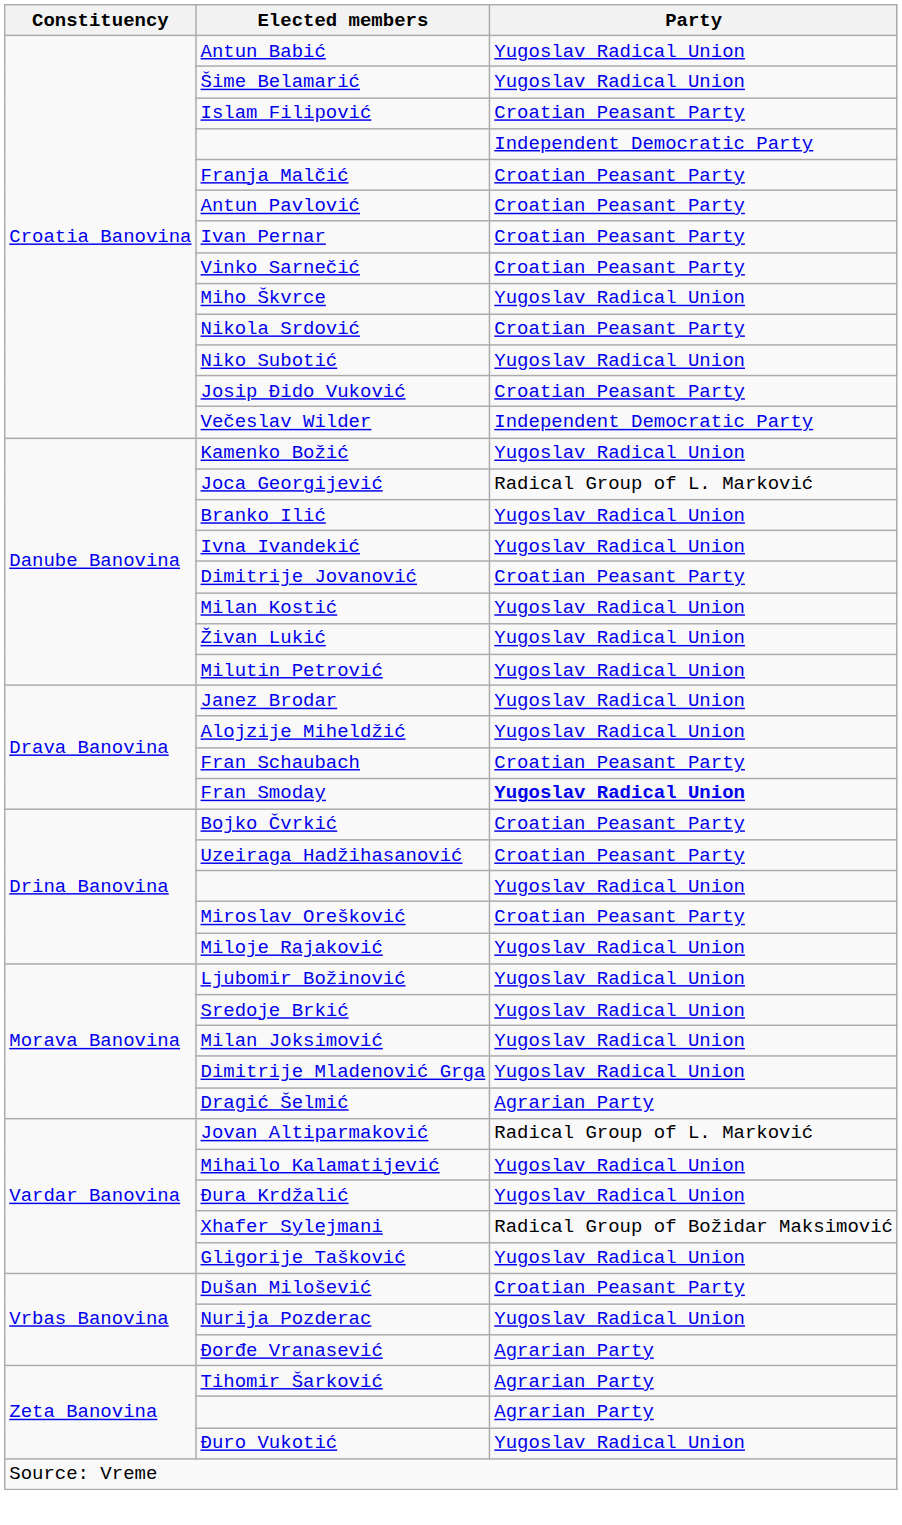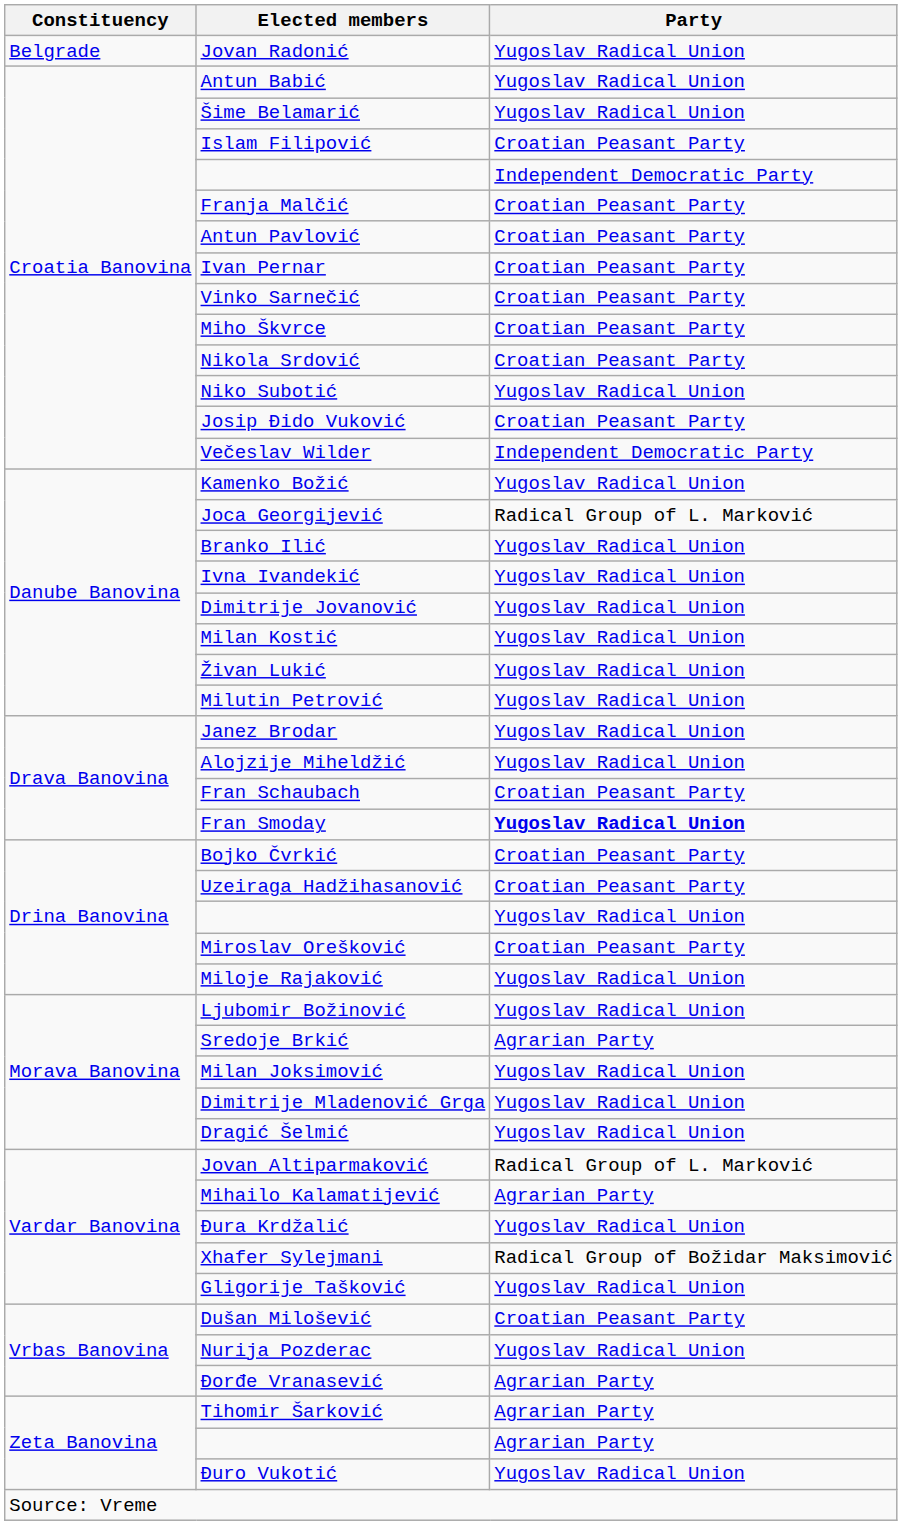 <table class=wikitable>
 <tr>
 <th>Constituency</th>
 <th>Elected members</th>
 <th>Party</th>
+</tr>
+<tr>
+<td><a href='#'>Belgrade</a></td>
+<td><a href='#'>Jovan Radonić</a></td>
+<td><a href='#'>Yugoslav Radical Union</a></td>
 </tr>
 <tr>
 <td rowspan=13><a href='#'>Croatia Banovina</a></td>
 <td><a href='#'>Antun Babić</a></td>
 <td><a href='#'>Yugoslav Radical Union</a></td>
 </tr>
 <tr>
 <td><a href='#'>Šime Belamarić</a></td>
 <td><a href='#'>Yugoslav Radical Union</a></td>
 </tr>
 <tr>
 <td><a href='#'>Islam Filipović</a></td>
 <td><a href='#'>Croatian Peasant Party</a></td>
 </tr>
 <tr>
 <td></td>
 <td><a href='#'>Independent Democratic Party</a></td>
 </tr>
 <tr>
 <td><a href='#'>Franja Malčić</a></td>
 <td><a href='#'>Croatian Peasant Party</a></td>
 </tr>
 <tr>
 <td><a href='#'>Antun Pavlović</a></td>
 <td><a href='#'>Croatian Peasant Party</a></td>
 </tr>
 <tr>
 <td><a href='#'>Ivan Pernar</a></td>
 <td><a href='#'>Croatian Peasant Party</a></td>
 </tr>
 <tr>
 <td><a href='#'>Vinko Sarnečić</a></td>
 <td><a href='#'>Croatian Peasant Party</a></td>
 </tr>
 <tr>
 <td><a href='#'>Miho Škvrce</a></td>
-<td><a href='#'>Yugoslav Radical Union</a></td>
+<td><a href='#'>Croatian Peasant Party</a></td>
 </tr>
 <tr>
 <td><a href='#'>Nikola Srdović</a></td>
 <td><a href='#'>Croatian Peasant Party</a></td>
 </tr>
 <tr>
 <td><a href='#'>Niko Subotić</a></td>
 <td><a href='#'>Yugoslav Radical Union</a></td>
 </tr>
 <tr>
 <td><a href='#'>Josip Đido Vuković</a></td>
 <td><a href='#'>Croatian Peasant Party</a></td>
 </tr>
 <tr>
 <td><a href='#'>Večeslav Wilder</a></td>
 <td><a href='#'>Independent Democratic Party</a></td>
 </tr>
 <tr>
 <td rowspan=8><a href='#'>Danube Banovina</a></td>
 <td><a href='#'>Kamenko Božić</a></td>
 <td><a href='#'>Yugoslav Radical Union</a></td>
 </tr>
 <tr>
 <td><a href='#'>Joca Georgijević</a></td>
 <td>Radical Group of L. Marković</td>
 </tr>
 <tr>
 <td><a href='#'>Branko Ilić</a></td>
 <td><a href='#'>Yugoslav Radical Union</a></td>
 </tr>
 <tr>
 <td><a href='#'>Ivna Ivandekić</a></td>
 <td><a href='#'>Yugoslav Radical Union</a></td>
 </tr>
 <tr>
 <td><a href='#'>Dimitrije Jovanović</a></td>
-<td><a href='#'>Croatian Peasant Party</a></td>
+<td><a href='#'>Yugoslav Radical Union</a></td>
 </tr>
 <tr>
 <td><a href='#'>Milan Kostić</a></td>
 <td><a href='#'>Yugoslav Radical Union</a></td>
 </tr>
 <tr>
 <td><a href='#'>Živan Lukić</a></td>
 <td><a href='#'>Yugoslav Radical Union</a></td>
 </tr>
 <tr>
 <td><a href='#'>Milutin Petrović</a></td>
 <td><a href='#'>Yugoslav Radical Union</a></td>
 </tr>
 <tr>
 <td rowspan=4><a href='#'>Drava Banovina</a></td>
 <td><a href='#'>Janez Brodar</a></td>
 <td><a href='#'>Yugoslav Radical Union</a></td>
 </tr>
 <tr>
 <td><a href='#'>Alojzije Miheldžić</a></td>
 <td><a href='#'>Yugoslav Radical Union</a></td>
 </tr>
 <tr>
 <td><a href='#'>Fran Schaubach</a></td>
 <td><a href='#'>Croatian Peasant Party</a></td>
 </tr>
 <tr>
 <td><a href='#'>Fran Smoday</a></td>
 <td><strong><a href='#'>Yugoslav Radical Union</a></strong></td>
 </tr>
 <tr>
 <td rowspan=5><a href='#'>Drina Banovina</a></td>
 <td><a href='#'>Bojko Čvrkić</a></td>
 <td><a href='#'>Croatian Peasant Party</a></td>
 </tr>
 <tr>
 <td><a href='#'>Uzeiraga Hadžihasanović</a></td>
 <td><a href='#'>Croatian Peasant Party</a></td>
 </tr>
 <tr>
 <td></td>
 <td><a href='#'>Yugoslav Radical Union</a></td>
 </tr>
 <tr>
 <td><a href='#'>Miroslav Orešković</a></td>
 <td><a href='#'>Croatian Peasant Party</a></td>
 </tr>
 <tr>
 <td><a href='#'>Miloje Rajaković</a></td>
 <td><a href='#'>Yugoslav Radical Union</a></td>
 </tr>
 <tr>
 <td rowspan=5><a href='#'>Morava Banovina</a></td>
 <td><a href='#'>Ljubomir Božinović</a></td>
 <td><a href='#'>Yugoslav Radical Union</a></td>
 </tr>
 <tr>
 <td><a href='#'>Sredoje Brkić</a></td>
-<td><a href='#'>Yugoslav Radical Union</a></td>
+<td><a href='#'>Agrarian Party</a></td>
 </tr>
 <tr>
 <td><a href='#'>Milan Joksimović</a></td>
 <td><a href='#'>Yugoslav Radical Union</a></td>
 </tr>
 <tr>
 <td><a href='#'>Dimitrije Mladenović Grga</a></td>
 <td><a href='#'>Yugoslav Radical Union</a></td>
 </tr>
 <tr>
 <td><a href='#'>Dragić Šelmić</a></td>
-<td><a href='#'>Agrarian Party</a></td>
+<td><a href='#'>Yugoslav Radical Union</a></td>
 </tr>
 <tr>
 <td rowspan=5><a href='#'>Vardar Banovina</a></td>
 <td><a href='#'>Jovan Altiparmaković</a></td>
 <td>Radical Group of L. Marković</td>
 </tr>
 <tr>
 <td><a href='#'>Mihailo Kalamatijević</a></td>
-<td><a href='#'>Yugoslav Radical Union</a></td>
+<td><a href='#'>Agrarian Party</a></td>
 </tr>
 <tr>
 <td><a href='#'>Đura Krdžalić</a></td>
 <td><a href='#'>Yugoslav Radical Union</a></td>
 </tr>
 <tr>
 <td><a href='#'>Xhafer Sylejmani</a></td>
 <td>Radical Group of Božidar Maksimović</td>
 </tr>
 <tr>
 <td><a href='#'>Gligorije Tašković</a></td>
 <td><a href='#'>Yugoslav Radical Union</a></td>
 </tr>
 <tr>
 <td rowspan=3><a href='#'>Vrbas Banovina</a></td>
 <td><a href='#'>Dušan Milošević</a></td>
 <td><a href='#'>Croatian Peasant Party</a></td>
 </tr>
 <tr>
 <td><a href='#'>Nurija Pozderac</a></td>
 <td><a href='#'>Yugoslav Radical Union</a></td>
 </tr>
 <tr>
 <td><a href='#'>Đorđe Vranasević</a></td>
 <td><a href='#'>Agrarian Party</a></td>
 </tr>
 <tr>
 <td rowspan=3><a href='#'>Zeta Banovina</a></td>
 <td><a href='#'>Tihomir Šarković</a></td>
 <td><a href='#'>Agrarian Party</a></td>
 </tr>
 <tr>
 <td></td>
 <td><a href='#'>Agrarian Party</a></td>
 </tr>
 <tr>
 <td><a href='#'>Đuro Vukotić</a></td>
 <td><a href='#'>Yugoslav Radical Union</a></td>
 </tr>
 <tr>
 <td colspan=3>Source: Vreme</td>
 </tr>
 </table>
